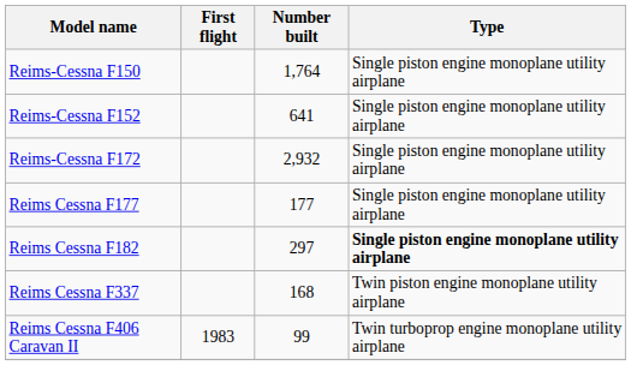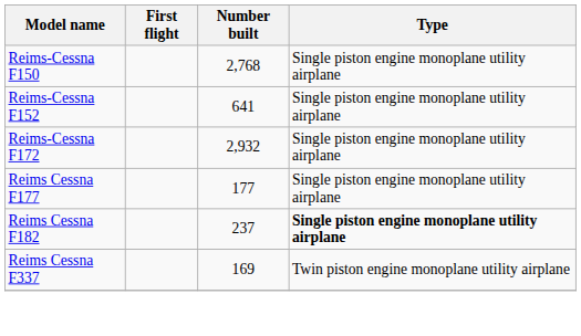 <table class="wikitable sortable">
 <tr>
 <th>Model name</th>
 <th>First flight</th>
 <th>Number built</th>
 <th>Type</th>
 </tr>
 <tr>
 <td align=left><a href='#'>Reims-Cessna F150</a></td>
 <td align=center></td>
-<td align=center>1,764</td>
+<td align=center>2,768</td>
 <td align=left>Single piston engine monoplane utility airplane</td>
 </tr>
 <tr>
 <td align=left><a href='#'>Reims-Cessna F152</a></td>
 <td align=center></td>
 <td align=center>641</td>
 <td align=left>Single piston engine monoplane utility airplane</td>
 </tr>
 <tr>
 <td align=left><a href='#'>Reims-Cessna F172</a></td>
 <td align=center></td>
 <td align=center>2,932</td>
 <td align=left>Single piston engine monoplane utility airplane</td>
 </tr>
 <tr>
 <td align=left><a href='#'>Reims Cessna F177</a></td>
 <td align=center></td>
 <td align=center>177</td>
 <td align=left>Single piston engine monoplane utility airplane</td>
 </tr>
 <tr>
 <td align=left><a href='#'>Reims Cessna F182</a></td>
 <td align=center></td>
-<td align=center>297</td>
+<td align=center>237</td>
 <td align=left><strong>Single piston engine monoplane utility airplane</strong></td>
 </tr>
 <tr>
 <td align=left><a href='#'>Reims Cessna F337</a></td>
 <td align=center></td>
-<td align=center>168</td>
+<td align=center>169</td>
 <td align=left>Twin piston engine monoplane utility airplane</td>
-</tr>
-<tr>
-<td align=left><a href='#'>Reims Cessna F406 Caravan II</a></td>
-<td align=center>1983</td>
-<td align=center>99</td>
-<td align=left>Twin turboprop engine monoplane utility airplane</td>
 </tr>
 <tr>
 </tr>
 </table>
